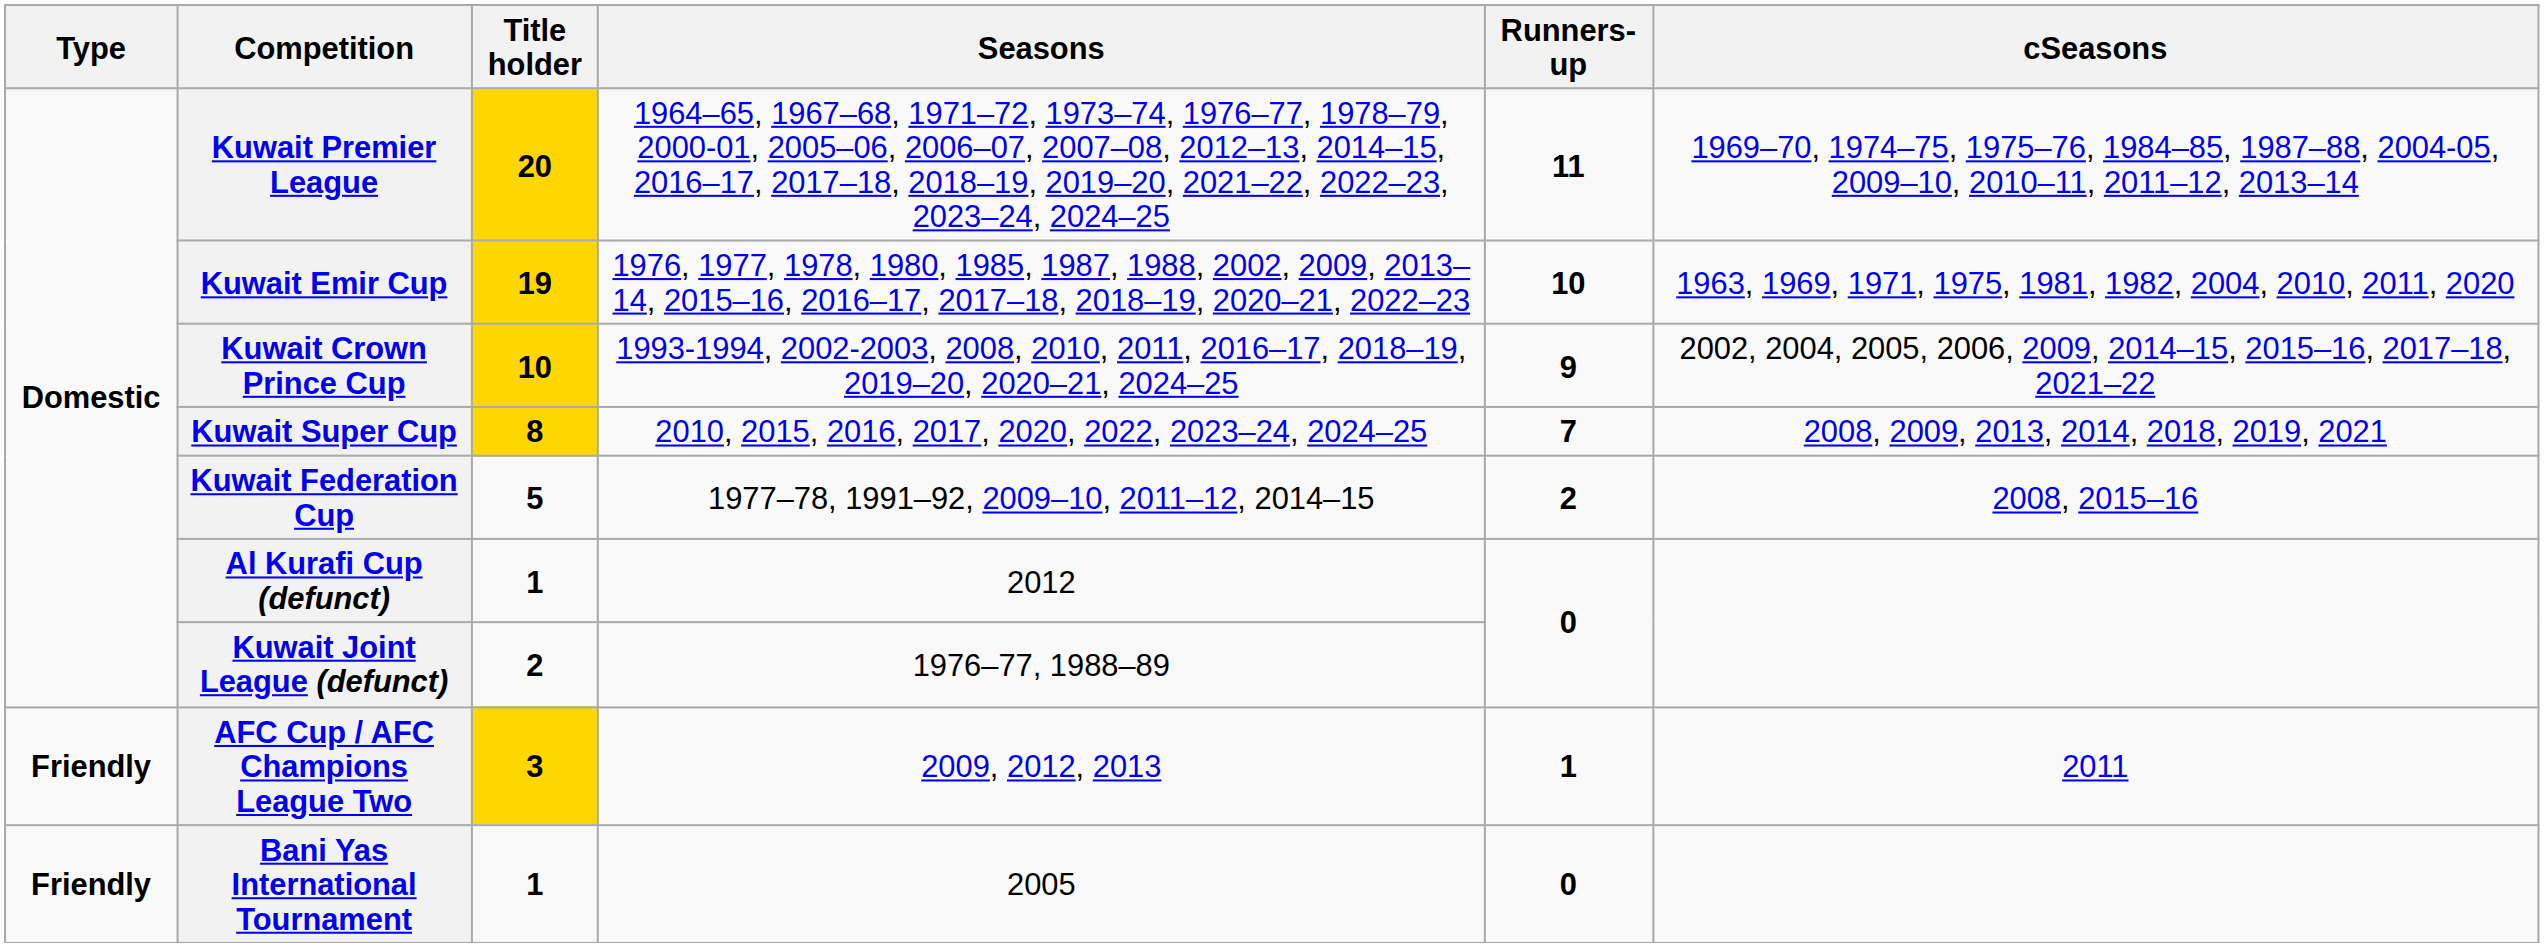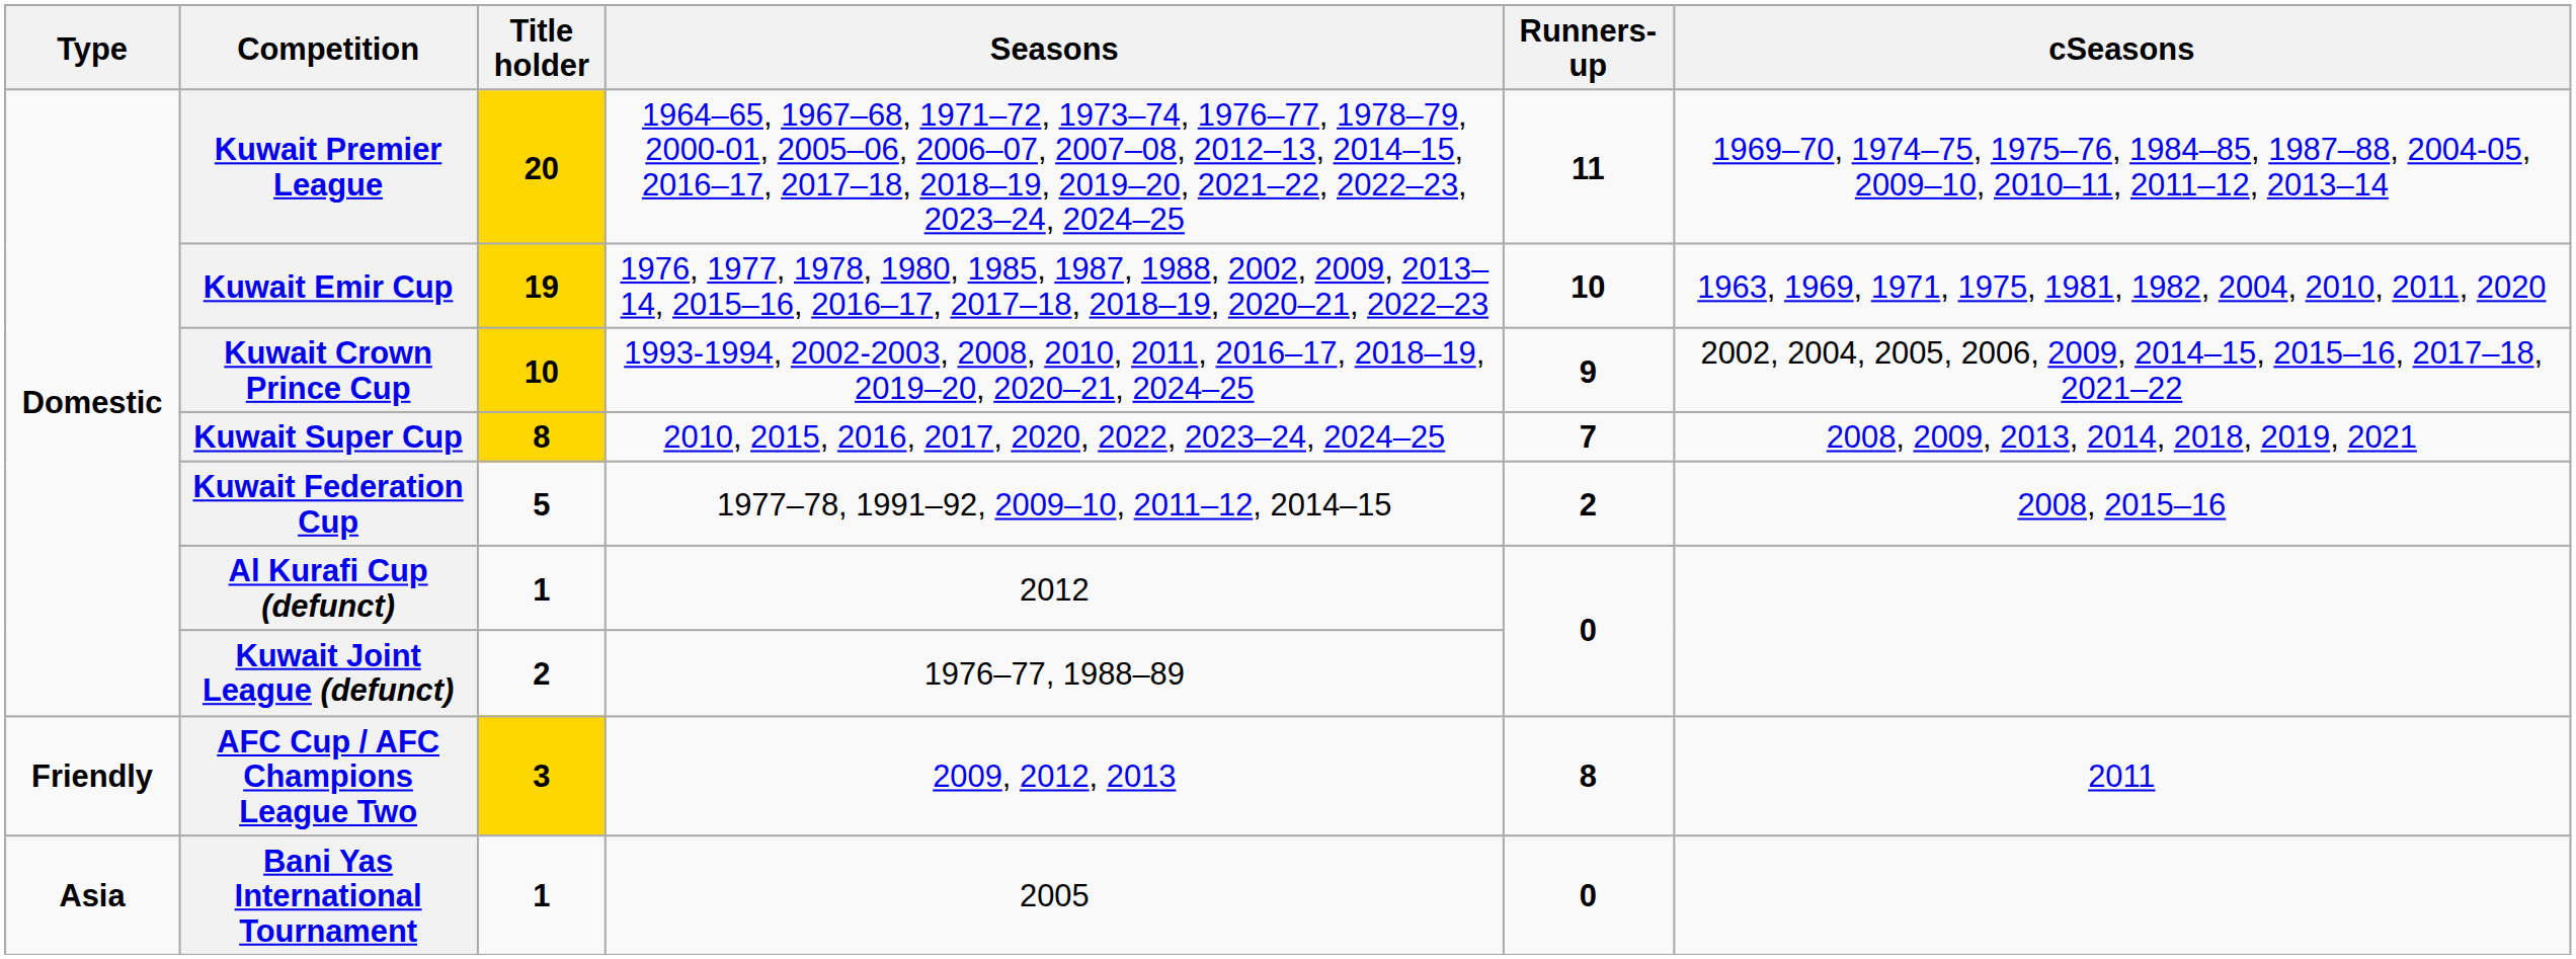 <table class="wikitable plainrowheaders" style="font-size:95%; text-align:center;">
 <tr>
 <th style="width: 1%;">Type</th>
 <th style="width: 5%;">Competition</th>
 <th style="width: 1%;">Title holder</th>
 <th style="width: 20%;">Seasons</th>
 <th style="width: 1%;">Runners-up</th>
 <th style="width: 20%;">cSeasons</th>
 </tr>
 <tr>
 <td rowspan="7"><strong>Domestic</strong></td>
 <th scope=col><a href='#'>Kuwait Premier League</a></th>
 <td style="background-color:gold"><strong>20</strong></td>
 <td align="center"><a href='#'>1964–65</a>, <a href='#'>1967–68</a>, <a href='#'>1971–72</a>, <a href='#'>1973–74</a>, <a href='#'>1976–77</a>, <a href='#'>1978–79</a>, <a href='#'>2000-01</a>, <a href='#'>2005–06</a>, <a href='#'>2006–07</a>, <a href='#'>2007–08</a>, <a href='#'>2012–13</a>, <a href='#'>2014–15</a>, <a href='#'>2016–17</a>, <a href='#'>2017–18</a>, <a href='#'>2018–19</a>, <a href='#'>2019–20</a>, <a href='#'>2021–22</a>, <a href='#'>2022–23</a>, <a href='#'>2023–24</a>, <a href='#'>2024–25</a></td>
 <td><strong>11</strong></td>
 <td align="center"><a href='#'>1969–70</a>, <a href='#'>1974–75</a>, <a href='#'>1975–76</a>, <a href='#'>1984–85</a>, <a href='#'>1987–88</a>, <a href='#'>2004-05</a>, <a href='#'>2009–10</a>, <a href='#'>2010–11</a>, <a href='#'>2011–12</a>, <a href='#'>2013–14</a></td>
 </tr>
 <tr>
 <th scope=col><a href='#'>Kuwait Emir Cup</a></th>
 <td bgcolor="gold"><strong>19</strong></td>
 <td align="center"><a href='#'>1976</a>, <a href='#'>1977</a>, <a href='#'>1978</a>, <a href='#'>1980</a>, <a href='#'>1985</a>, <a href='#'>1987</a>, <a href='#'>1988</a>, <a href='#'>2002</a>, <a href='#'>2009</a>, <a href='#'>2013–14</a>, <a href='#'>2015–16</a>, <a href='#'>2016–17</a>, <a href='#'>2017–18</a>, <a href='#'>2018–19</a>, <a href='#'>2020–21</a>, <a href='#'>2022–23</a></td>
 <td><strong>10</strong></td>
 <td align="center"><a href='#'>1963</a>, <a href='#'>1969</a>, <a href='#'>1971</a>, <a href='#'>1975</a>, <a href='#'>1981</a>, <a href='#'>1982</a>, <a href='#'>2004</a>, <a href='#'>2010</a>, <a href='#'>2011</a>, <a href='#'>2020</a></td>
 </tr>
 <tr>
 <th scope=col><a href='#'>Kuwait Crown Prince Cup</a></th>
 <td bgcolor="gold"><strong>10</strong></td>
 <td align="center"><a href='#'>1993-1994</a>, <a href='#'>2002-2003</a>, <a href='#'>2008</a>, <a href='#'>2010</a>, <a href='#'>2011</a>, <a href='#'>2016–17</a>, <a href='#'>2018–19</a>, <a href='#'>2019–20</a>, <a href='#'>2020–21</a>, <a href='#'>2024–25</a></td>
 <td><strong>9</strong></td>
 <td align="center">2002, 2004, 2005, 2006, <a href='#'>2009</a>, <a href='#'>2014–15</a>, <a href='#'>2015–16</a>, <a href='#'>2017–18</a>, <a href='#'>2021–22</a></td>
 </tr>
 <tr>
 <th scope=col><a href='#'>Kuwait Super Cup</a></th>
 <td style="background-color:gold"><strong>8</strong></td>
 <td align="center"><a href='#'>2010</a>, <a href='#'>2015</a>, <a href='#'>2016</a>, <a href='#'>2017</a>, <a href='#'>2020</a>, <a href='#'>2022</a>, <a href='#'>2023–24</a>, <a href='#'>2024–25</a></td>
 <td><strong>7</strong></td>
 <td><a href='#'>2008</a>, <a href='#'>2009</a>, <a href='#'>2013</a>, <a href='#'>2014</a>, <a href='#'>2018</a>, <a href='#'>2019</a>, <a href='#'>2021</a></td>
 </tr>
 <tr>
 <th scope=col><a href='#'>Kuwait Federation Cup</a></th>
 <td align="center"><strong>5</strong></td>
 <td align="center">1977–78, 1991–92, <a href='#'>2009–10</a>, <a href='#'>2011–12</a>, 2014–15</td>
 <td><strong>2</strong></td>
 <td><a href='#'>2008</a>, <a href='#'>2015–16</a></td>
 </tr>
 <tr>
 <th scope=col><a href='#'>Al Kurafi Cup</a> <em>(defunct)</em></th>
 <td align="center"><strong>1</strong></td>
 <td align="center">2012</td>
 <td rowspan="2"><strong>0</strong></td>
 <td rowspan="2"></td>
 </tr>
 <tr>
 <th scope=col><a href='#'>Kuwait Joint League</a> <em>(defunct)</em></th>
 <td align="center"><strong>2</strong></td>
 <td align="center">1976–77, 1988–89</td>
 </tr>
 <tr>
 <td rowspan="1"><strong>Friendly</strong></td>
 <th scope=col><a href='#'>AFC Cup / AFC Champions League Two</a></th>
 <td bgcolor="gold"><strong>3</strong></td>
 <td align="center"><a href='#'>2009</a>, <a href='#'>2012</a>, <a href='#'>2013</a></td>
-<td><strong>1</strong></td>
+<td><strong>8</strong></td>
 <td align="center"><a href='#'>2011</a></td>
 </tr>
 <tr>
-<td rowspan="1"><strong>Friendly</strong></td>
+<td rowspan="1"><strong>Asia</strong></td>
 <th scope=col><a href='#'>Bani Yas International Tournament</a></th>
 <td align="center"><strong>1</strong></td>
 <td align="center">2005</td>
 <td><strong>0</strong></td>
 </tr>
 </table>
